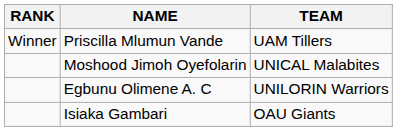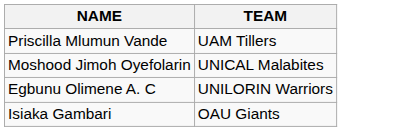 <table class="wikitable">
 <tr>
-<th>RANK</th>
 <th>NAME</th>
 <th>TEAM</th>
 </tr>
 <tr>
-<td>Winner</td>
 <td>Priscilla Mlumun Vande</td>
 <td>UAM Tillers</td>
 </tr>
 <tr>
-<td></td>
 <td>Moshood Jimoh Oyefolarin</td>
 <td>UNICAL Malabites</td>
 </tr>
 <tr>
-<td></td>
 <td>Egbunu Olimene A. C</td>
 <td>UNILORIN Warriors</td>
 </tr>
 <tr>
-<td></td>
 <td>Isiaka Gambari</td>
 <td>OAU Giants</td>
 </tr>
 </table>
